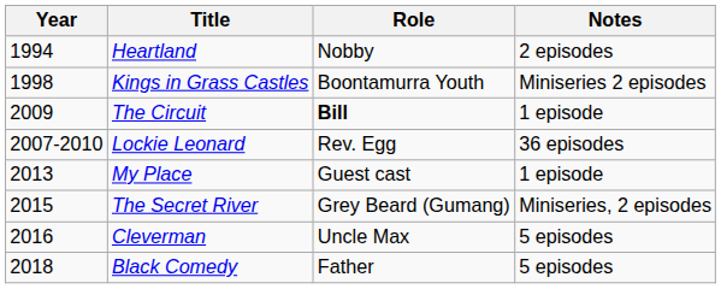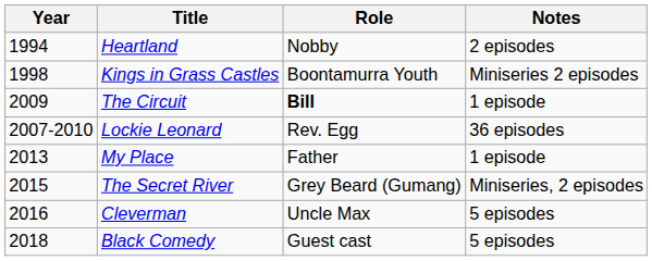 <table class="wikitable sortable">
 <tr>
 <th>Year</th>
 <th>Title</th>
 <th>Role</th>
 <th class="unsortable">Notes</th>
 </tr>
 <tr>
 <td>1994</td>
 <td><em><a href='#'>Heartland</a></em></td>
 <td>Nobby</td>
 <td>2 episodes</td>
 </tr>
 <tr>
 <td>1998</td>
 <td><em><a href='#'>Kings in Grass Castles</a></em></td>
 <td>Boontamurra Youth</td>
 <td>Miniseries 2 episodes</td>
 </tr>
 <tr>
 <td>2009</td>
 <td><em><a href='#'>The Circuit</a></em></td>
 <td><strong>Bill</strong></td>
 <td>1 episode</td>
 </tr>
 <tr>
 <td>2007-2010</td>
 <td><em><a href='#'>Lockie Leonard</a></em></td>
 <td>Rev. Egg</td>
 <td>36 episodes</td>
 </tr>
 <tr>
 <td>2013</td>
 <td><em><a href='#'>My Place</a></em></td>
-<td>Guest cast</td>
+<td>Father</td>
 <td>1 episode</td>
 </tr>
 <tr>
 <td>2015</td>
 <td><em><a href='#'>The Secret River</a></em></td>
 <td>Grey Beard (Gumang)</td>
 <td>Miniseries, 2 episodes</td>
 </tr>
 <tr>
 <td>2016</td>
 <td><em><a href='#'>Cleverman</a></em></td>
 <td>Uncle Max</td>
 <td>5 episodes</td>
 </tr>
 <tr>
 <td>2018</td>
 <td><em><a href='#'>Black Comedy</a></em></td>
-<td>Father</td>
+<td>Guest cast</td>
 <td>5 episodes</td>
 </tr>
 </table>
